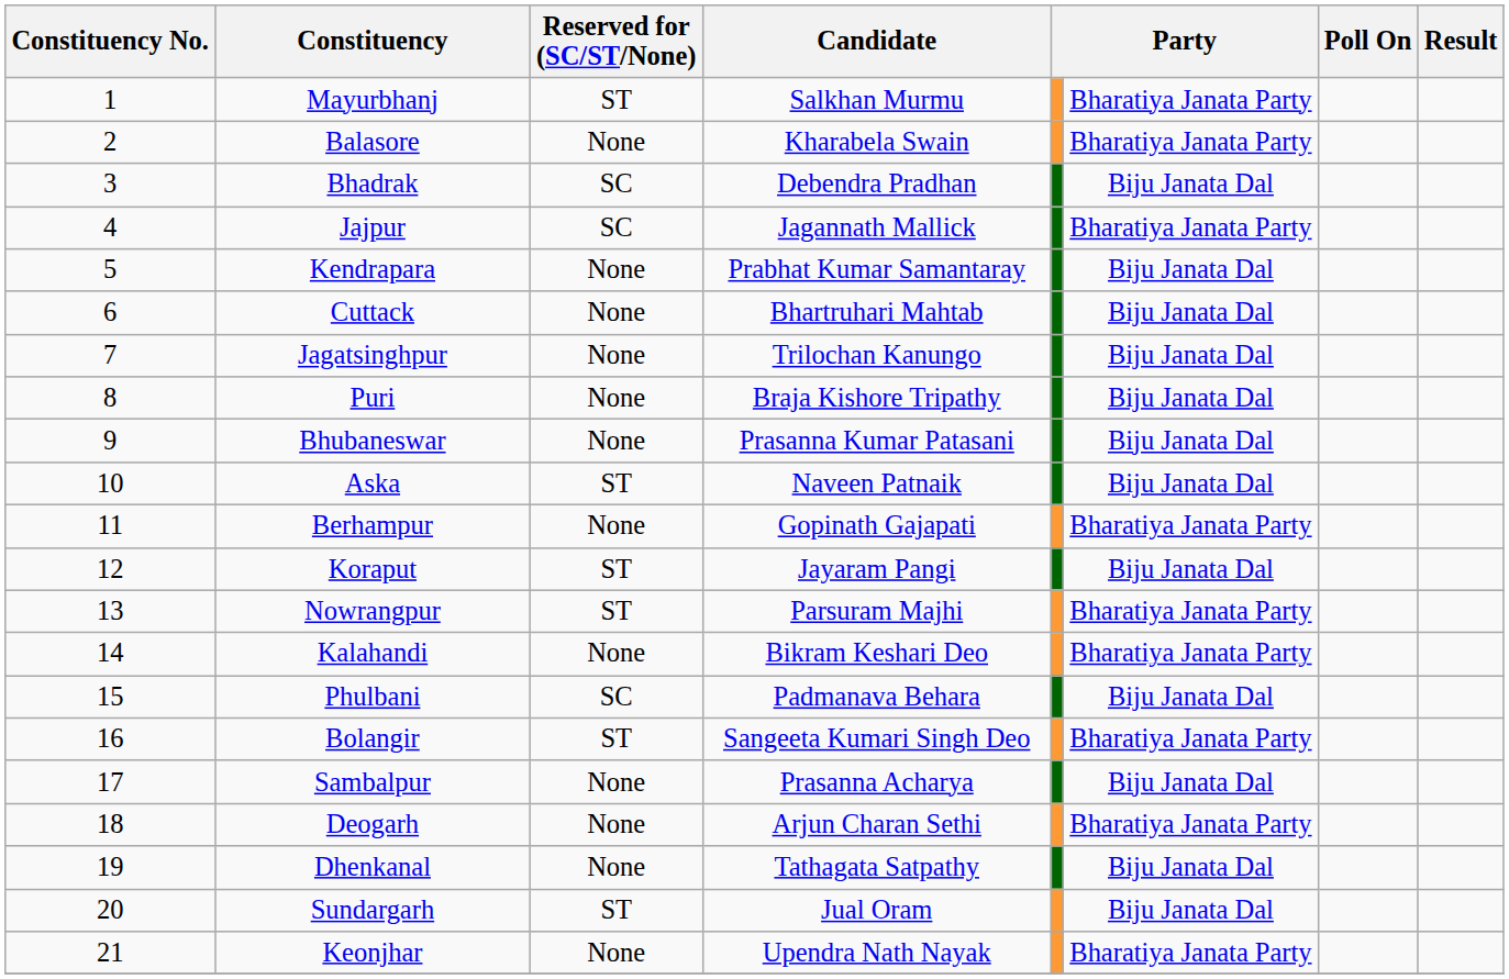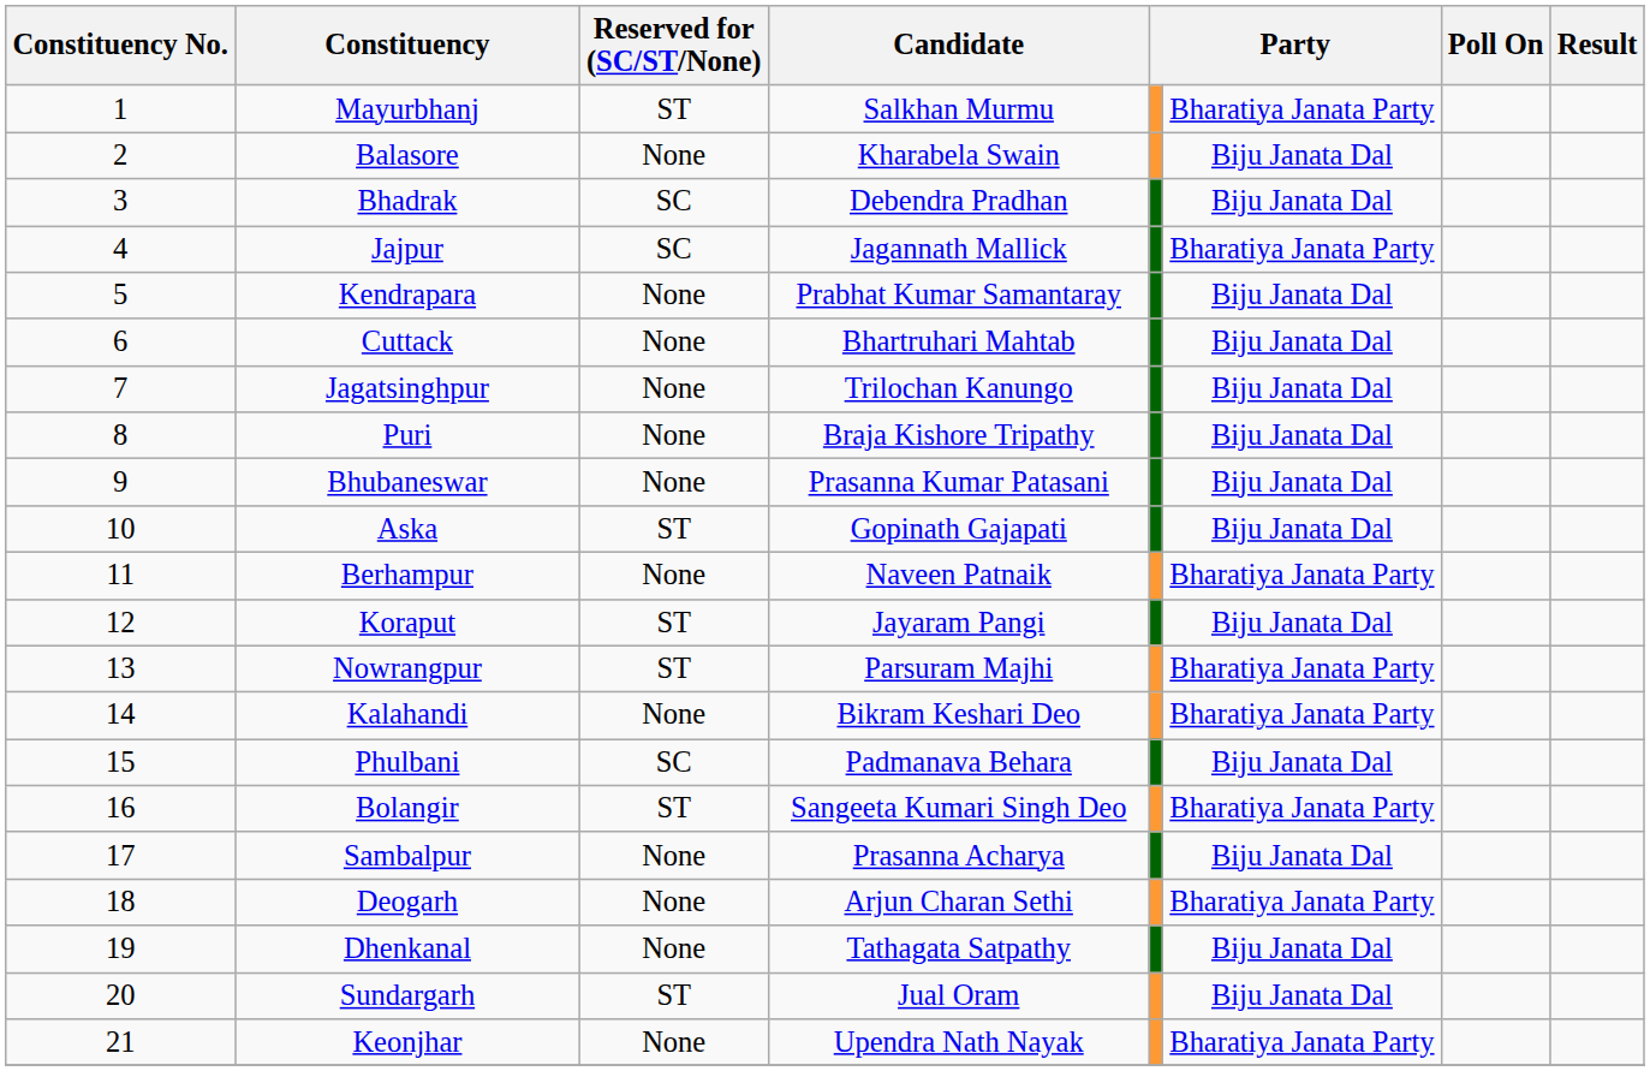 <table class="wikitable sortable" style="text-align:center">
 <tr>
 <th>Constituency No.</th>
 <th style="width:180px;">Constituency</th>
 <th>Reserved for<br>(<a href='#'>SC/ST</a>/None)</th>
 <th style="width:200px;">Candidate</th>
 <th colspan="2">Party</th>
 <th>Poll On</th>
 <th>Result</th>
 </tr>
 <tr>
 <td>1</td>
 <td><a href='#'>Mayurbhanj</a></td>
 <td>ST</td>
 <td><a href='#'>Salkhan Murmu</a></td>
 <td bgcolor=#FF9933></td>
 <td><a href='#'>Bharatiya Janata Party</a></td>
 <td></td>
 <td></td>
 </tr>
 <tr>
 <td>2</td>
 <td><a href='#'>Balasore</a></td>
 <td>None</td>
 <td><a href='#'>Kharabela Swain</a></td>
 <td bgcolor=#FF9933></td>
-<td><a href='#'>Bharatiya Janata Party</a></td>
+<td><a href='#'>Biju Janata Dal</a></td>
 <td></td>
 <td></td>
 </tr>
 <tr>
 <td>3</td>
 <td><a href='#'>Bhadrak</a></td>
 <td>SC</td>
 <td><a href='#'>Debendra Pradhan</a></td>
 <td bgcolor=#006400></td>
 <td><a href='#'>Biju Janata Dal</a></td>
 <td></td>
 <td></td>
 </tr>
 <tr>
 <td>4</td>
 <td><a href='#'>Jajpur</a></td>
 <td>SC</td>
 <td><a href='#'>Jagannath Mallick</a></td>
 <td bgcolor=#006400></td>
 <td><a href='#'>Bharatiya Janata Party</a></td>
 <td></td>
 <td></td>
 </tr>
 <tr>
 <td>5</td>
 <td><a href='#'>Kendrapara</a></td>
 <td>None</td>
 <td><a href='#'>Prabhat Kumar Samantaray</a></td>
 <td bgcolor=#006400></td>
 <td><a href='#'>Biju Janata Dal</a></td>
 <td></td>
 <td></td>
 </tr>
 <tr>
 <td>6</td>
 <td><a href='#'>Cuttack</a></td>
 <td>None</td>
 <td><a href='#'>Bhartruhari Mahtab</a></td>
 <td bgcolor=#006400></td>
 <td><a href='#'>Biju Janata Dal</a></td>
 <td></td>
 <td></td>
 </tr>
 <tr>
 <td>7</td>
 <td><a href='#'>Jagatsinghpur</a></td>
 <td>None</td>
 <td><a href='#'>Trilochan Kanungo</a></td>
 <td bgcolor=#006400></td>
 <td><a href='#'>Biju Janata Dal</a></td>
 <td></td>
 <td></td>
 </tr>
 <tr>
 <td>8</td>
 <td><a href='#'>Puri</a></td>
 <td>None</td>
 <td><a href='#'>Braja Kishore Tripathy</a></td>
 <td bgcolor=#006400></td>
 <td><a href='#'>Biju Janata Dal</a></td>
 <td></td>
 <td></td>
 </tr>
 <tr>
 <td>9</td>
 <td><a href='#'>Bhubaneswar</a></td>
 <td>None</td>
 <td><a href='#'>Prasanna Kumar Patasani</a></td>
 <td bgcolor=#006400></td>
 <td><a href='#'>Biju Janata Dal</a></td>
 <td></td>
 <td></td>
 </tr>
 <tr>
 <td>10</td>
 <td><a href='#'>Aska</a></td>
 <td>ST</td>
-<td><a href='#'>Naveen Patnaik</a></td>
+<td><a href='#'>Gopinath Gajapati</a></td>
 <td bgcolor=#006400></td>
 <td><a href='#'>Biju Janata Dal</a></td>
 <td></td>
 <td></td>
 </tr>
 <tr>
 <td>11</td>
 <td><a href='#'>Berhampur</a></td>
 <td>None</td>
-<td><a href='#'>Gopinath Gajapati</a></td>
+<td><a href='#'>Naveen Patnaik</a></td>
 <td bgcolor=#FF9933></td>
 <td><a href='#'>Bharatiya Janata Party</a></td>
 <td></td>
 <td></td>
 </tr>
 <tr>
 <td>12</td>
 <td><a href='#'>Koraput</a></td>
 <td>ST</td>
 <td><a href='#'>Jayaram Pangi</a></td>
 <td bgcolor=#006400></td>
 <td><a href='#'>Biju Janata Dal</a></td>
 <td></td>
 <td></td>
 </tr>
 <tr>
 <td>13</td>
 <td><a href='#'>Nowrangpur</a></td>
 <td>ST</td>
 <td><a href='#'>Parsuram Majhi</a></td>
 <td bgcolor=#FF9933></td>
 <td><a href='#'>Bharatiya Janata Party</a></td>
 <td></td>
 <td></td>
 </tr>
 <tr>
 <td>14</td>
 <td><a href='#'>Kalahandi</a></td>
 <td>None</td>
 <td><a href='#'>Bikram Keshari Deo</a></td>
 <td bgcolor=#FF9933></td>
 <td><a href='#'>Bharatiya Janata Party</a></td>
 <td></td>
 <td></td>
 </tr>
 <tr>
 <td>15</td>
 <td><a href='#'>Phulbani</a></td>
 <td>SC</td>
 <td><a href='#'>Padmanava Behara</a></td>
 <td bgcolor=#006400></td>
 <td><a href='#'>Biju Janata Dal</a></td>
 <td></td>
 <td></td>
 </tr>
 <tr>
 <td>16</td>
 <td><a href='#'>Bolangir</a></td>
 <td>ST</td>
 <td><a href='#'>Sangeeta Kumari Singh Deo</a></td>
 <td bgcolor=#FF9933></td>
 <td><a href='#'>Bharatiya Janata Party</a></td>
 <td></td>
 <td></td>
 </tr>
 <tr>
 <td>17</td>
 <td><a href='#'>Sambalpur</a></td>
 <td>None</td>
 <td><a href='#'>Prasanna Acharya</a></td>
 <td bgcolor=#006400></td>
 <td><a href='#'>Biju Janata Dal</a></td>
 <td></td>
 <td></td>
 </tr>
 <tr>
 <td>18</td>
 <td><a href='#'>Deogarh</a></td>
 <td>None</td>
 <td><a href='#'>Arjun Charan Sethi</a></td>
 <td bgcolor=#FF9933></td>
 <td><a href='#'>Bharatiya Janata Party</a></td>
 <td></td>
 <td></td>
 </tr>
 <tr>
 <td>19</td>
 <td><a href='#'>Dhenkanal</a></td>
 <td>None</td>
 <td><a href='#'>Tathagata Satpathy</a></td>
 <td bgcolor=#006400></td>
 <td><a href='#'>Biju Janata Dal</a></td>
 <td></td>
 <td></td>
 </tr>
 <tr>
 <td>20</td>
 <td><a href='#'>Sundargarh</a></td>
 <td>ST</td>
 <td><a href='#'>Jual Oram</a></td>
 <td bgcolor=#FF9933></td>
 <td><a href='#'>Biju Janata Dal</a></td>
 <td></td>
 <td></td>
 </tr>
 <tr>
 <td>21</td>
 <td><a href='#'>Keonjhar</a></td>
 <td>None</td>
 <td><a href='#'>Upendra Nath Nayak</a></td>
 <td bgcolor=#FF9933></td>
 <td><a href='#'>Bharatiya Janata Party</a></td>
 <td></td>
 <td></td>
 </tr>
 <tr>
 </tr>
 </table>
